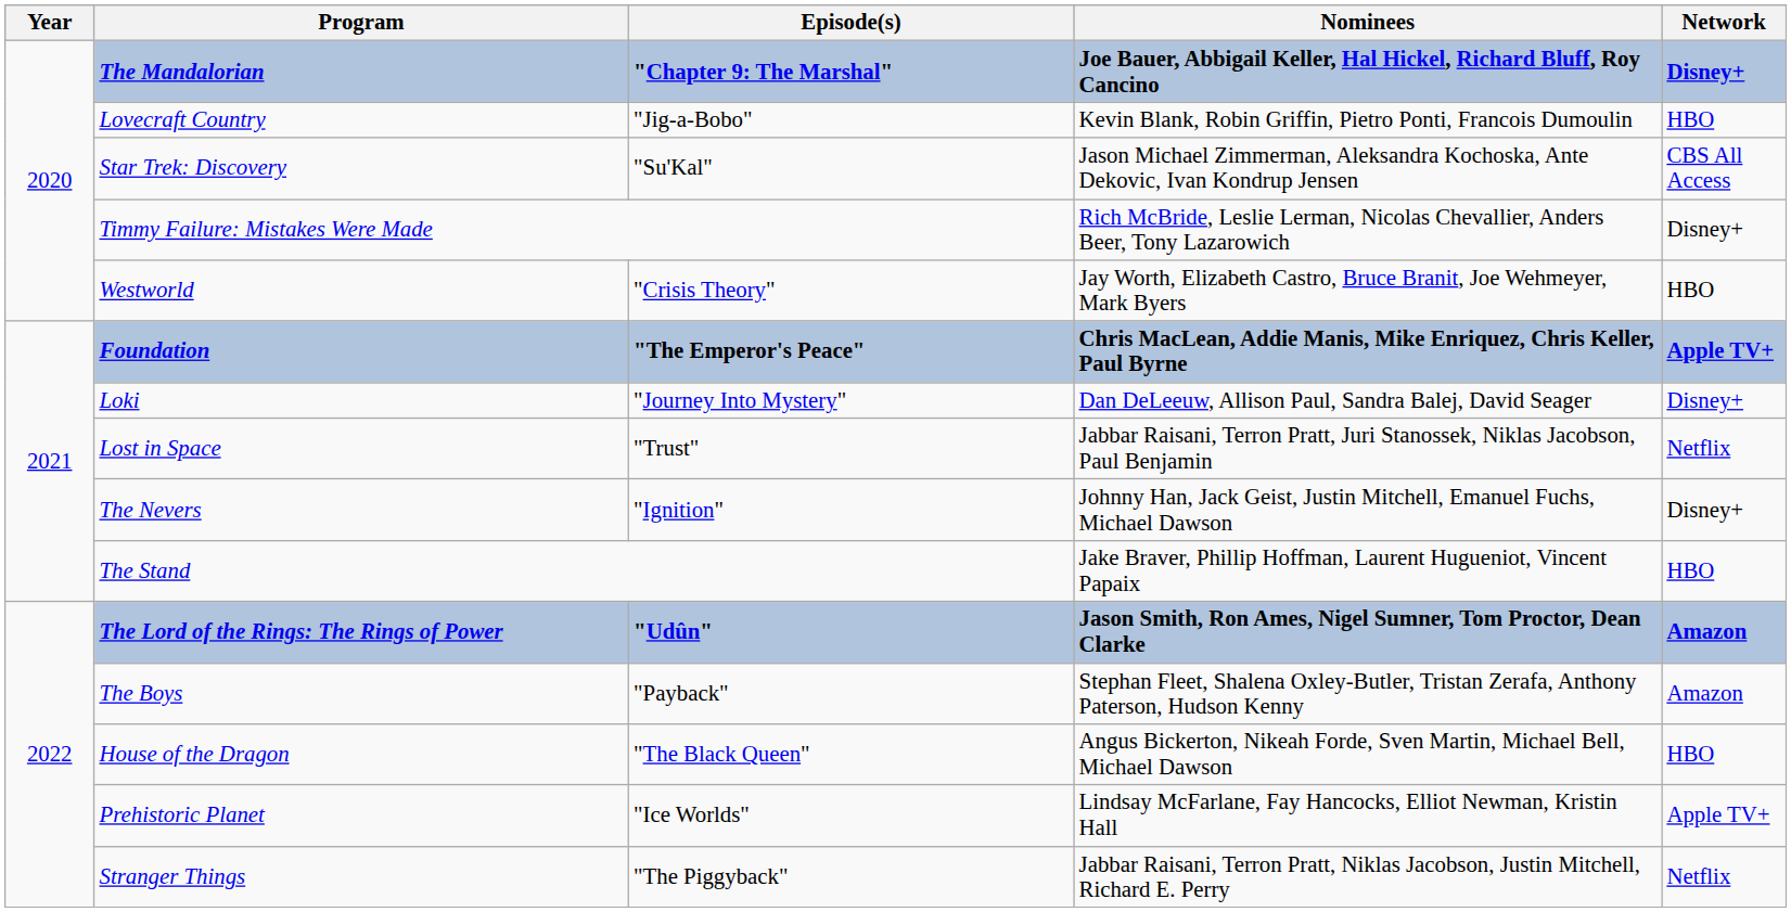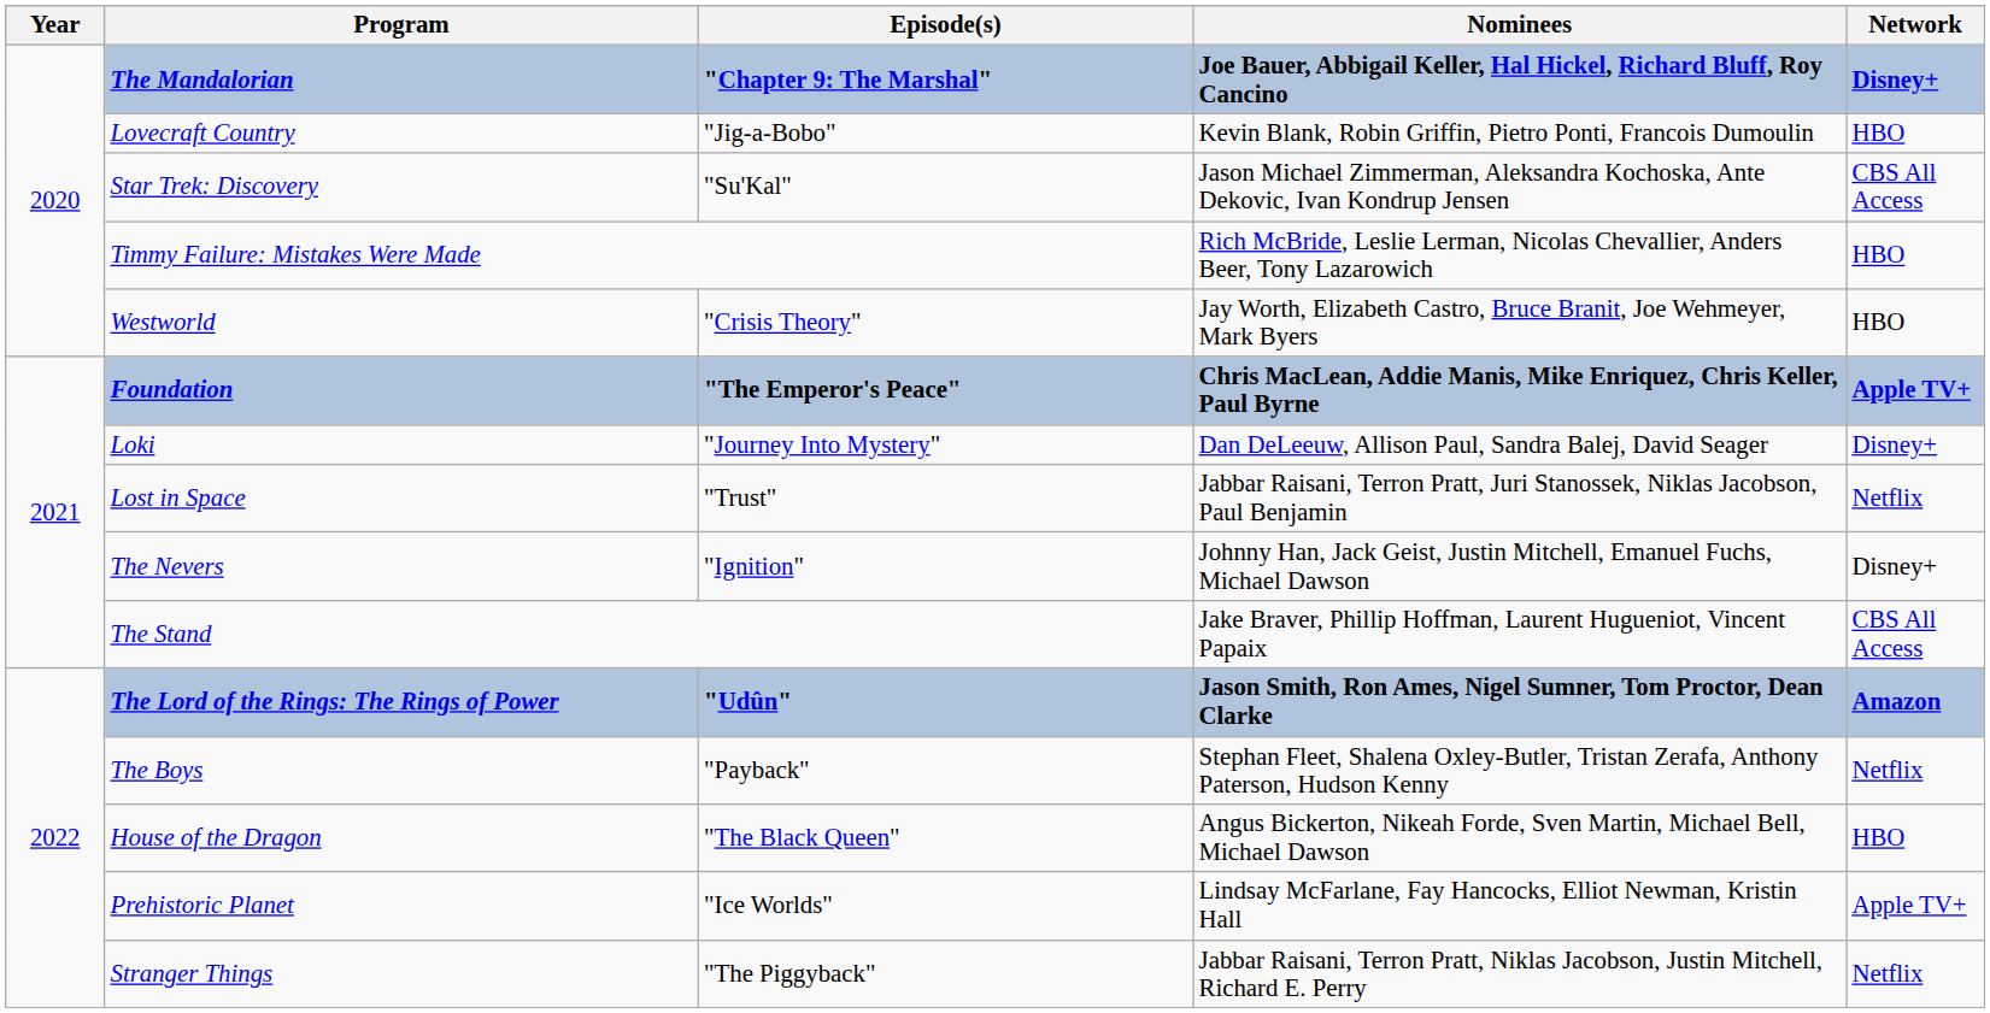 <table class="wikitable" style="width:100%">
 <tr bgcolor="#bebebe">
 <th width="5%">Year</th>
 <th width="30%">Program</th>
 <th width="25%">Episode(s)</th>
 <th width="33%">Nominees</th>
 <th width="8%">Network</th>
 </tr>
 <tr>
 <td rowspan="5" style="text-align:center;"><a href='#'>2020</a><br></td>
 <td style="background:#B0C4DE;"><strong><em><a href='#'>The Mandalorian</a></em></strong></td>
 <td style="background:#B0C4DE;"><strong>"<a href='#'>Chapter 9: The Marshal</a>"</strong></td>
 <td style="background:#B0C4DE;"><strong>Joe Bauer, Abbigail Keller, <a href='#'>Hal Hickel</a>, <a href='#'>Richard Bluff</a>, Roy Cancino</strong></td>
 <td style="background:#B0C4DE;"><strong><a href='#'>Disney+</a></strong></td>
 </tr>
 <tr>
 <td><em><a href='#'>Lovecraft Country</a></em></td>
 <td>"Jig-a-Bobo"</td>
 <td>Kevin Blank, Robin Griffin, Pietro Ponti, Francois Dumoulin</td>
 <td><a href='#'>HBO</a></td>
 </tr>
 <tr>
 <td><em><a href='#'>Star Trek: Discovery</a></em></td>
 <td>"Su'Kal"</td>
 <td>Jason Michael Zimmerman, Aleksandra Kochoska, Ante Dekovic, Ivan Kondrup Jensen</td>
 <td><a href='#'>CBS All Access</a></td>
 </tr>
 <tr>
 <td colspan="2"><em><a href='#'>Timmy Failure: Mistakes Were Made</a></em></td>
 <td><a href='#'>Rich McBride</a>, Leslie Lerman, Nicolas Chevallier, Anders Beer, Tony Lazarowich</td>
-<td>Disney+</td>
+<td><a href='#'>HBO</a></td>
 </tr>
 <tr>
 <td><em><a href='#'>Westworld</a></em></td>
 <td>"<a href='#'>Crisis Theory</a>"</td>
 <td>Jay Worth, Elizabeth Castro, <a href='#'>Bruce Branit</a>, Joe Wehmeyer, Mark Byers</td>
 <td>HBO</td>
 </tr>
 <tr>
 <td rowspan="5" style="text-align:center;"><a href='#'>2021</a><br></td>
 <td style="background:#B0C4DE;"><strong><em><a href='#'>Foundation</a></em></strong></td>
 <td style="background:#B0C4DE;"><strong>"The Emperor's Peace"</strong></td>
 <td style="background:#B0C4DE;"><strong>Chris MacLean, Addie Manis, Mike Enriquez, Chris Keller, Paul Byrne</strong></td>
 <td style="background:#B0C4DE;"><strong><a href='#'>Apple TV+</a></strong></td>
 </tr>
 <tr>
 <td><em><a href='#'>Loki</a></em></td>
 <td>"<a href='#'>Journey Into Mystery</a>"</td>
 <td><a href='#'>Dan DeLeeuw</a>, Allison Paul, Sandra Balej, David Seager</td>
 <td><a href='#'>Disney+</a></td>
 </tr>
 <tr>
 <td><em><a href='#'>Lost in Space</a></em></td>
 <td>"Trust"</td>
 <td>Jabbar Raisani, Terron Pratt, Juri Stanossek, Niklas Jacobson, Paul Benjamin</td>
 <td><a href='#'>Netflix</a></td>
 </tr>
 <tr>
 <td><em><a href='#'>The Nevers</a></em></td>
 <td>"<a href='#'>Ignition</a>"</td>
 <td>Johnny Han, Jack Geist, Justin Mitchell, Emanuel Fuchs, Michael Dawson</td>
 <td>Disney+</td>
 </tr>
 <tr>
 <td colspan="2"><em><a href='#'>The Stand</a></em></td>
 <td>Jake Braver, Phillip Hoffman, Laurent Hugueniot, Vincent Papaix</td>
-<td><a href='#'>HBO</a></td>
+<td><a href='#'>CBS All Access</a></td>
 </tr>
 <tr>
 <td rowspan="5" style="text-align:center;"><a href='#'>2022</a><br></td>
 <td style="background:#B0C4DE;"><strong><em><a href='#'>The Lord of the Rings: The Rings of Power</a></em></strong></td>
 <td style="background:#B0C4DE;"><strong>"<a href='#'>Udûn</a>"</strong></td>
 <td style="background:#B0C4DE;"><strong>Jason Smith, Ron Ames, Nigel Sumner, Tom Proctor, Dean Clarke</strong></td>
 <td style="background:#B0C4DE;"><strong><a href='#'>Amazon</a></strong></td>
 </tr>
 <tr>
 <td><em><a href='#'>The Boys</a></em></td>
 <td>"Payback"</td>
 <td>Stephan Fleet, Shalena Oxley-Butler, Tristan Zerafa, Anthony Paterson, Hudson Kenny</td>
-<td><a href='#'>Amazon</a></td>
+<td><a href='#'>Netflix</a></td>
 </tr>
 <tr>
 <td><em><a href='#'>House of the Dragon</a></em></td>
 <td>"<a href='#'>The Black Queen</a>"</td>
 <td>Angus Bickerton, Nikeah Forde, Sven Martin, Michael Bell, Michael Dawson</td>
 <td><a href='#'>HBO</a></td>
 </tr>
 <tr>
 <td><em><a href='#'>Prehistoric Planet</a></em></td>
 <td>"Ice Worlds"</td>
 <td>Lindsay McFarlane, Fay Hancocks, Elliot Newman, Kristin Hall</td>
 <td><a href='#'>Apple TV+</a></td>
 </tr>
 <tr>
 <td><em><a href='#'>Stranger Things</a></em></td>
 <td>"The Piggyback"</td>
 <td>Jabbar Raisani, Terron Pratt, Niklas Jacobson, Justin Mitchell, Richard E. Perry</td>
 <td><a href='#'>Netflix</a></td>
 </tr>
 </table>
